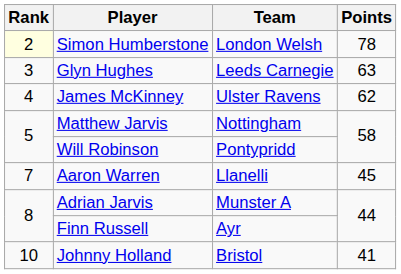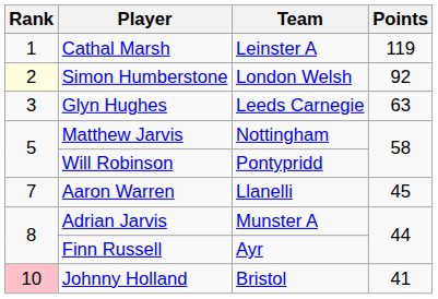 <table class="wikitable">
 <tr>
 <th>Rank</th>
 <th>Player</th>
 <th>Team</th>
 <th>Points</th>
 </tr>
 <tr>
+<td rowspan=1 align=center>1</td>
+<td><a href='#'>Cathal Marsh</a></td>
+<td><a href='#'>Leinster A</a></td>
+<td rowspan=1 align=center>119</td>
+</tr>
+<tr>
 <td rowspan=1 align=center style="background: lightyellow;">2</td>
 <td><a href='#'>Simon Humberstone</a></td>
 <td><a href='#'>London Welsh</a></td>
-<td rowspan=1 align=center>78</td>
+<td rowspan=1 align=center>92</td>
 </tr>
 <tr>
 <td rowspan=1 align=center>3</td>
 <td><a href='#'>Glyn Hughes</a></td>
 <td><a href='#'>Leeds Carnegie</a></td>
 <td rowspan=1 align=center>63</td>
-</tr>
-<tr>
-<td rowspan=1 align=center>4</td>
-<td><a href='#'>James McKinney</a></td>
-<td><a href='#'>Ulster Ravens</a></td>
-<td rowspan=1 align=center>62</td>
 </tr>
 <tr>
 <td rowspan=2 align=center>5</td>
 <td><a href='#'>Matthew Jarvis</a></td>
 <td><a href='#'>Nottingham</a></td>
 <td rowspan=2 align=center>58</td>
 </tr>
 <tr>
 <td><a href='#'>Will Robinson</a></td>
 <td><a href='#'>Pontypridd</a></td>
 </tr>
 <tr>
 <td rowspan=1 align=center>7</td>
 <td><a href='#'>Aaron Warren</a></td>
 <td><a href='#'>Llanelli</a></td>
 <td rowspan=1 align=center>45</td>
 </tr>
 <tr>
 <td rowspan=2 align=center>8</td>
 <td><a href='#'>Adrian Jarvis</a></td>
 <td><a href='#'>Munster A</a></td>
 <td rowspan=2 align=center>44</td>
 </tr>
 <tr>
 <td><a href='#'>Finn Russell</a></td>
 <td><a href='#'>Ayr</a></td>
 </tr>
 <tr>
-<td rowspan=1 align=center>10</td>
+<td rowspan=1 align=center style="background: pink;">10</td>
 <td><a href='#'>Johnny Holland</a></td>
 <td><a href='#'>Bristol</a></td>
 <td rowspan=1 align=center>41</td>
 </tr>
 </table>
